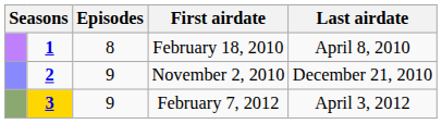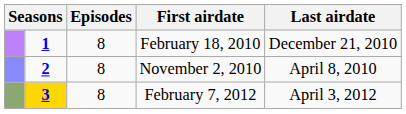 <table class="wikitable">
 <tr>
 <th colspan="2">Seasons</th>
 <th>Episodes</th>
 <th>First airdate</th>
 <th>Last airdate</th>
 </tr>
 <tr>
 <td bgcolor="BF80FF" height="10px"></td>
 <td align="center"><strong><a href='#'>1</a></strong></td>
 <td align="center">8</td>
 <td align="center">February 18, 2010</td>
-<td align="center">April 8, 2010</td>
+<td align="center">December 21, 2010</td>
 </tr>
 <tr>
 <td bgcolor="8888FF" height="10px"></td>
 <td align="center"><strong><a href='#'>2</a></strong></td>
-<td align="center">9</td>
+<td align="center">8</td>
 <td align="center">November 2, 2010</td>
-<td align="center">December 21, 2010</td>
+<td align="center">April 8, 2010</td>
 </tr>
 <tr>
 <td bgcolor="8BA870" height="10px"></td>
 <td align="center" style="background: gold;"><strong><a href='#'>3</a></strong></td>
-<td align="center">9</td>
+<td align="center">8</td>
 <td align="center">February 7, 2012</td>
 <td align="center">April 3, 2012</td>
 </tr>
 </table>
